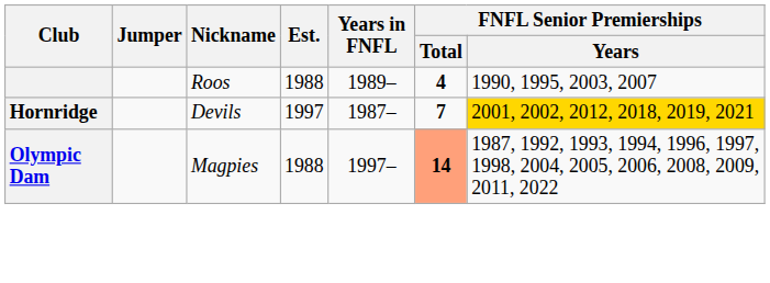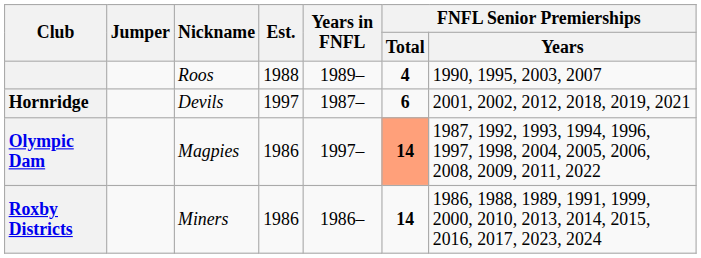 <table class="wikitable sortable" style="width:100%">
 <tr>
 <th rowspan="2">Club</th>
 <th rowspan="2">Jumper</th>
 <th rowspan="2">Nickname</th>
 <th rowspan="2">Est.</th>
 <th rowspan="2">Years in FNFL</th>
 <th colspan="2">FNFL Senior Premierships</th>
 </tr>
 <tr>
 <th>Total</th>
 <th>Years</th>
 </tr>
 <tr>
 <th style="text-align:left"></th>
 <td></td>
 <td><em>Roos</em></td>
 <td align="center">1988</td>
 <td align="center">1989–</td>
 <td align="center"><strong>4</strong></td>
 <td>1990, 1995, 2003, 2007</td>
 </tr>
 <tr>
 <th style="text-align:left">Hornridge</th>
 <td></td>
 <td><em>Devils</em></td>
 <td align="center">1997</td>
 <td align="center">1987–</td>
-<td align="center"><strong>7</strong></td>
-<td style="background: gold;">2001, 2002, 2012, 2018, 2019, 2021</td>
+<td align="center"><strong>6</strong></td>
+<td>2001, 2002, 2012, 2018, 2019, 2021</td>
 </tr>
 <tr>
 <th style="text-align:left"><a href='#'>Olympic Dam</a></th>
 <td></td>
 <td><em>Magpies</em></td>
-<td align="center">1988</td>
+<td align="center">1986</td>
 <td align="center">1997–</td>
 <td align="center" style="background: lightsalmon;"><strong>14</strong></td>
 <td>1987, 1992, 1993, 1994, 1996, 1997, 1998, 2004, 2005, 2006, 2008, 2009, 2011, 2022</td>
 </tr>
+<tr>
+<th style="text-align:left"><a href='#'>Roxby Districts</a></th>
+<td></td>
+<td><em>Miners</em></td>
+<td align="center">1986</td>
+<td align="center">1986–</td>
+<td align="center"><strong>14</strong></td>
+<td>1986, 1988, 1989, 1991, 1999, 2000, 2010, 2013, 2014, 2015, 2016, 2017, 2023, 2024</td>
+</tr>
 </table>
